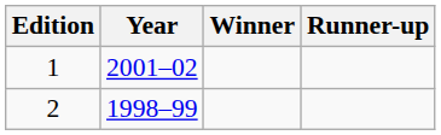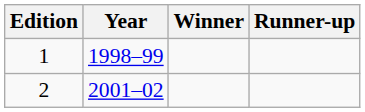 <table class="wikitable">
 <tr>
 <th>Edition</th>
 <th>Year</th>
 <th>Winner</th>
 <th>Runner-up</th>
 </tr>
 <tr align=center>
 <td>1</td>
-<td><a href='#'>2001–02</a></td>
+<td><a href='#'>1998–99</a></td>
 <td></td>
 <td></td>
 </tr>
 <tr align=center>
 <td>2</td>
-<td><a href='#'>1998–99</a></td>
+<td><a href='#'>2001–02</a></td>
 <td></td>
 <td></td>
 </tr>
 </table>
